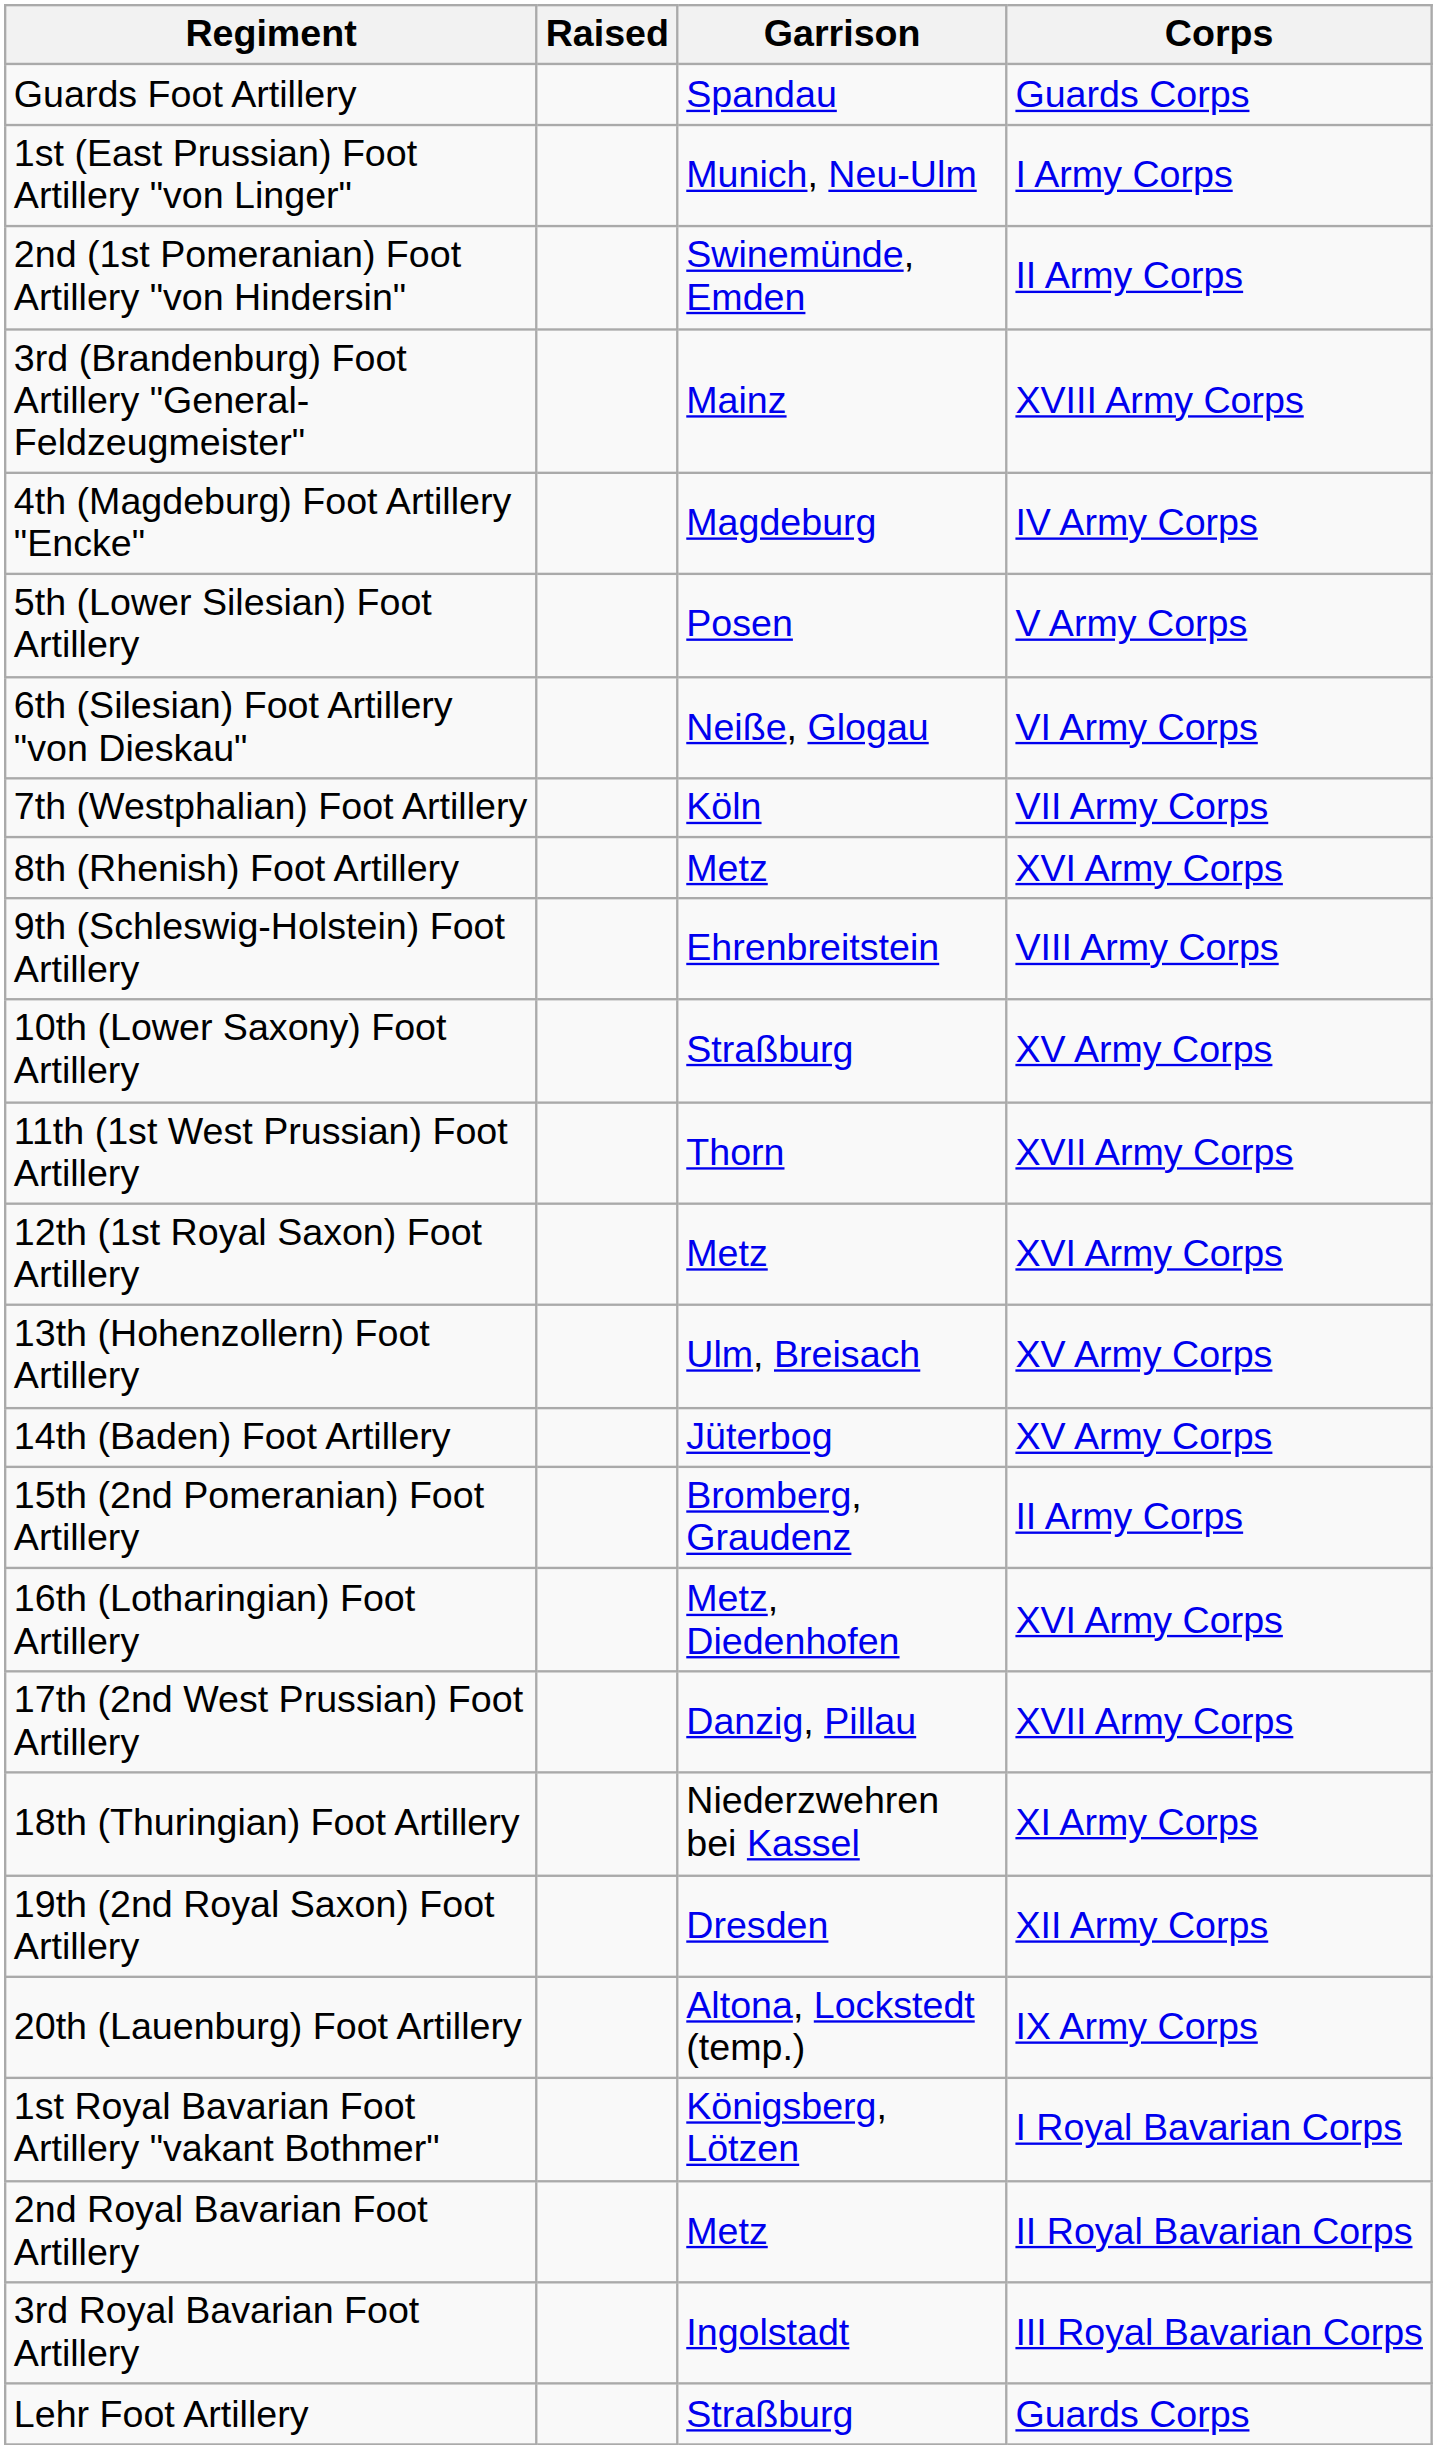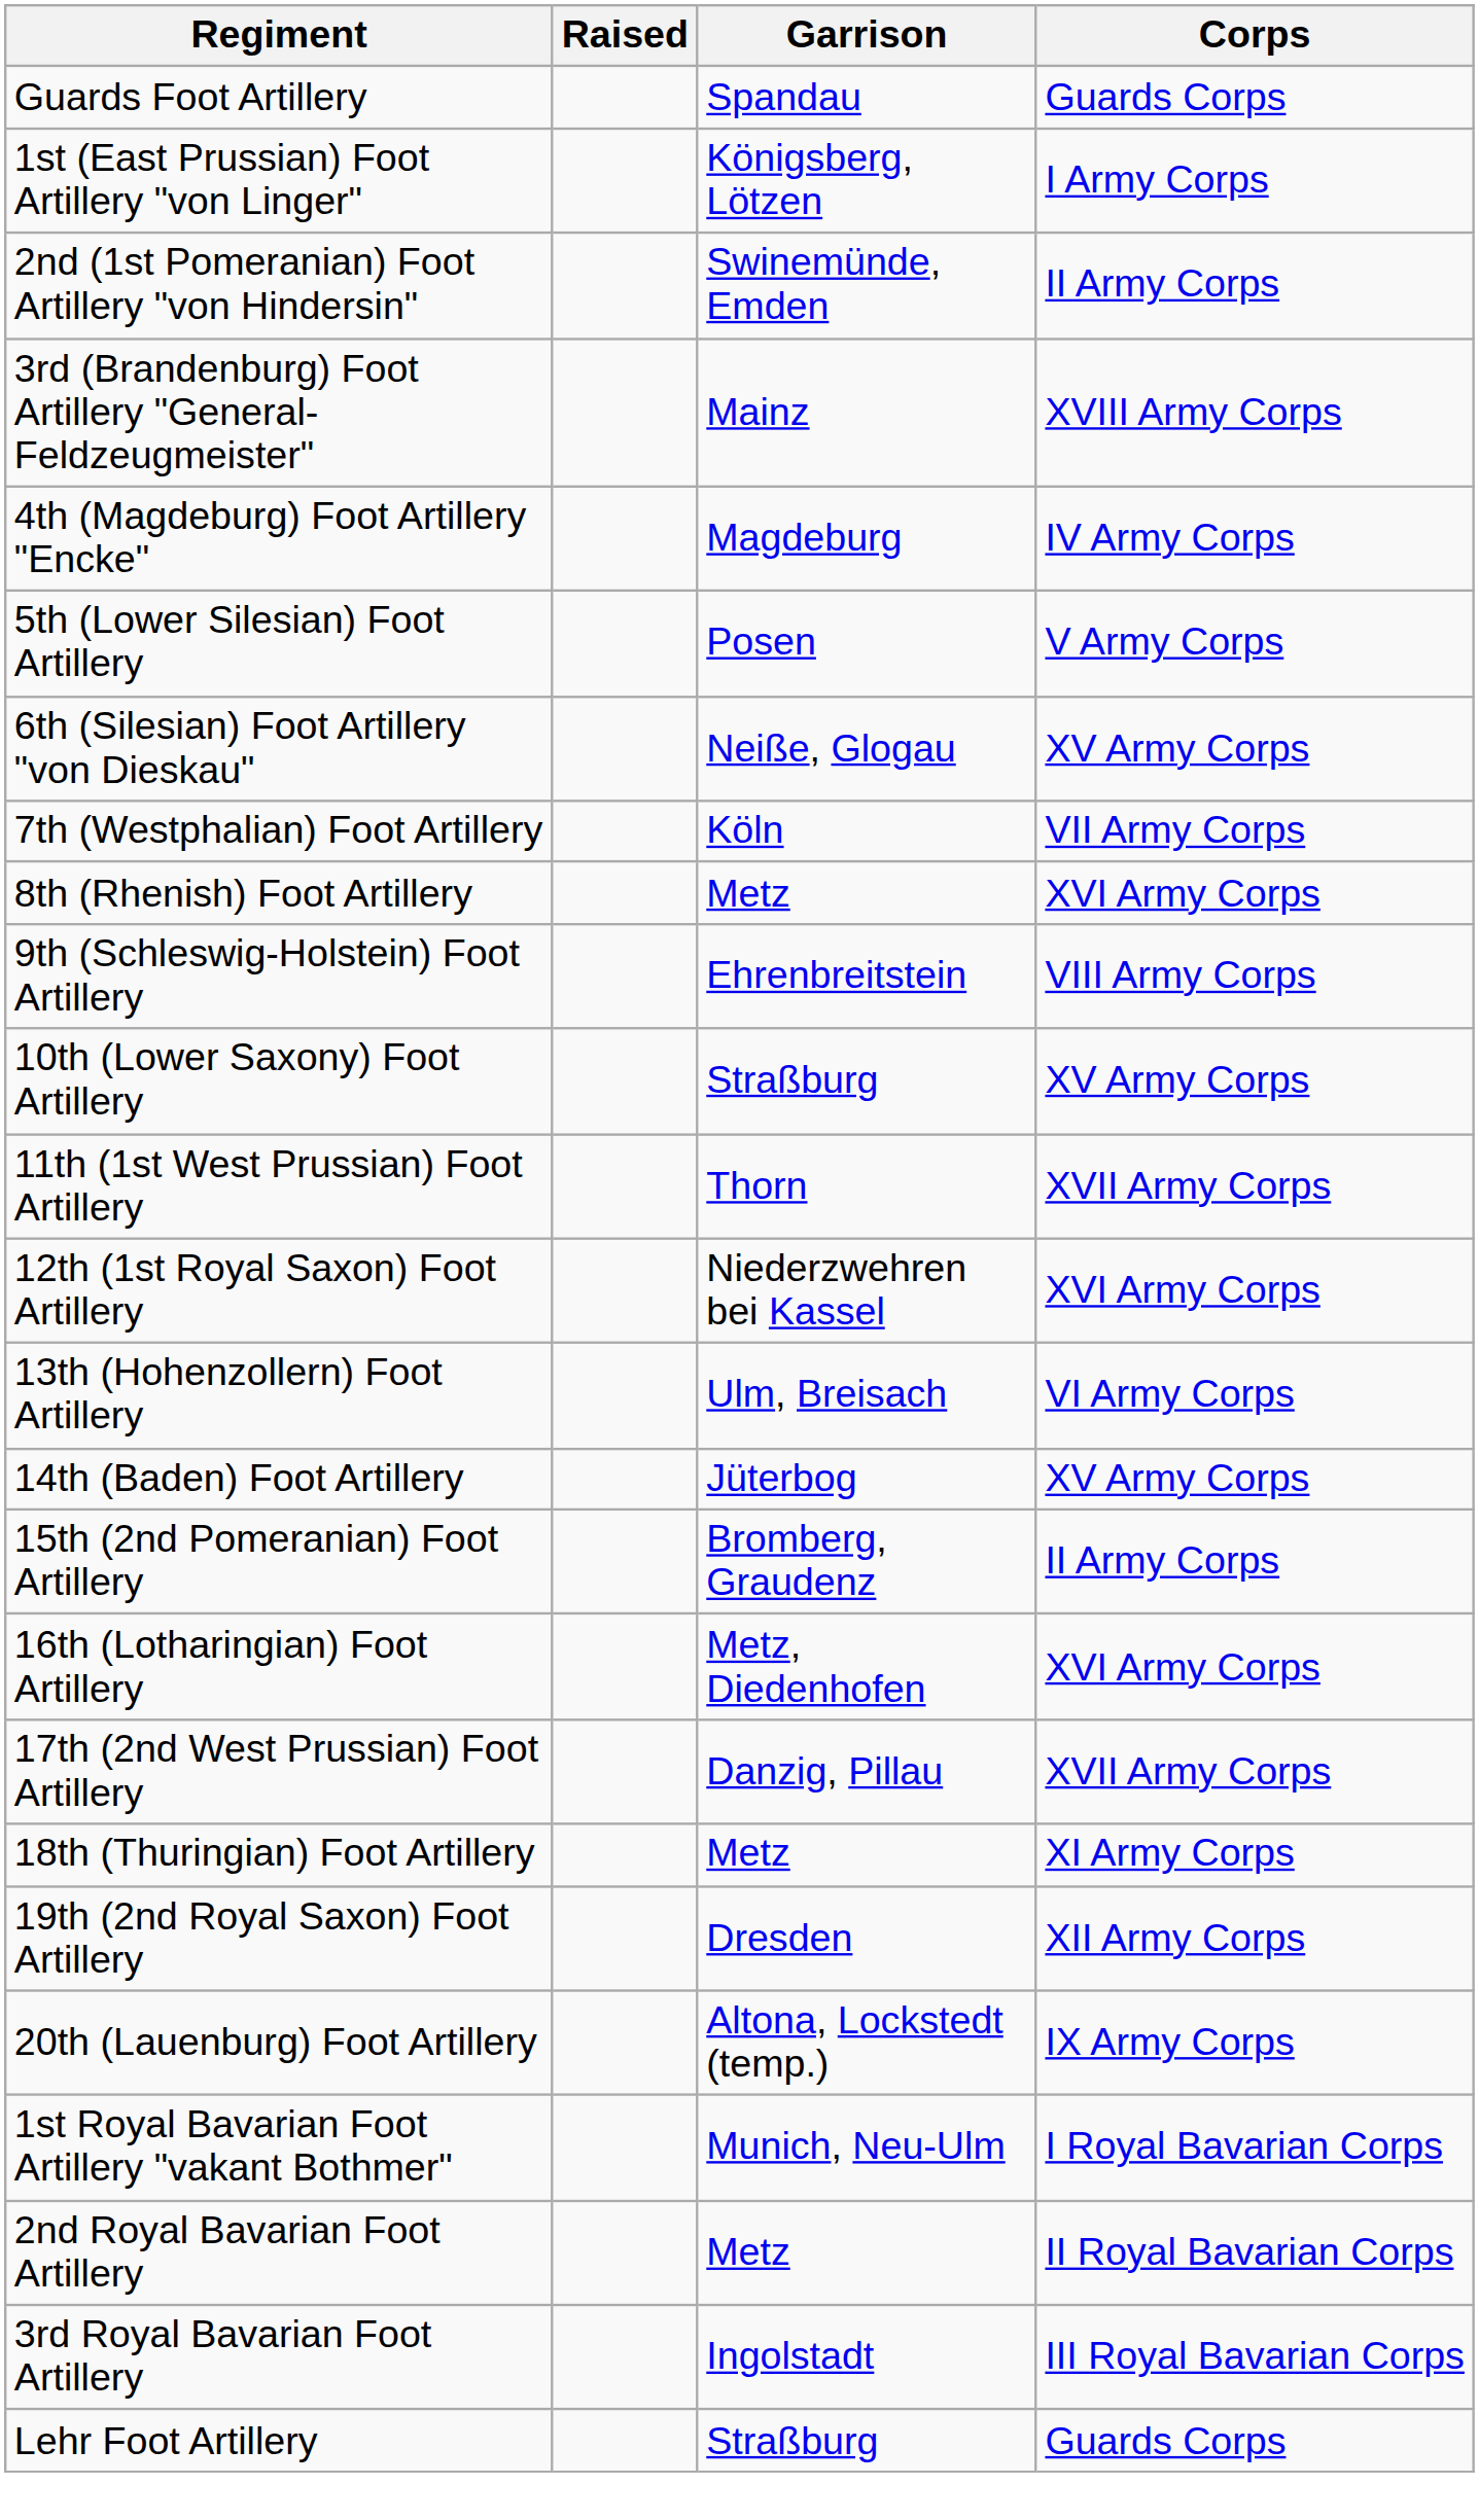 <table class="wikitable sortable">
 <tr>
 <th>Regiment</th>
 <th>Raised</th>
 <th>Garrison</th>
 <th>Corps</th>
 </tr>
 <tr>
 <td>Guards Foot Artillery</td>
 <td></td>
 <td><a href='#'>Spandau</a></td>
 <td><a href='#'>Guards Corps</a></td>
 </tr>
 <tr>
 <td>1st (East Prussian) Foot Artillery "von Linger"</td>
 <td></td>
-<td><a href='#'>Munich</a>, <a href='#'>Neu-Ulm</a></td>
+<td><a href='#'>Königsberg</a>, <a href='#'>Lötzen</a></td>
 <td><a href='#'>I Army Corps</a></td>
 </tr>
 <tr>
 <td>2nd (1st Pomeranian) Foot Artillery "von Hindersin"</td>
 <td></td>
 <td><a href='#'>Swinemünde</a>, <a href='#'>Emden</a></td>
 <td><a href='#'>II Army Corps</a></td>
 </tr>
 <tr>
 <td>3rd (Brandenburg) Foot Artillery "General-Feldzeugmeister"</td>
 <td></td>
 <td><a href='#'>Mainz</a></td>
 <td><a href='#'>XVIII Army Corps</a></td>
 </tr>
 <tr>
 <td>4th (Magdeburg) Foot Artillery "Encke"</td>
 <td></td>
 <td><a href='#'>Magdeburg</a></td>
 <td><a href='#'>IV Army Corps</a></td>
 </tr>
 <tr>
 <td>5th (Lower Silesian) Foot Artillery</td>
 <td></td>
 <td><a href='#'>Posen</a></td>
 <td><a href='#'>V Army Corps</a></td>
 </tr>
 <tr>
 <td>6th (Silesian) Foot Artillery "von Dieskau"</td>
 <td></td>
 <td><a href='#'>Neiße</a>, <a href='#'>Glogau</a></td>
-<td><a href='#'>VI Army Corps</a></td>
+<td><a href='#'>XV Army Corps</a></td>
 </tr>
 <tr>
 <td>7th (Westphalian) Foot Artillery</td>
 <td></td>
 <td><a href='#'>Köln</a></td>
 <td><a href='#'>VII Army Corps</a></td>
 </tr>
 <tr>
 <td>8th (Rhenish) Foot Artillery</td>
 <td></td>
 <td><a href='#'>Metz</a></td>
 <td><a href='#'>XVI Army Corps</a></td>
 </tr>
 <tr>
 <td>9th (Schleswig-Holstein) Foot Artillery</td>
 <td></td>
 <td><a href='#'>Ehrenbreitstein</a></td>
 <td><a href='#'>VIII Army Corps</a></td>
 </tr>
 <tr>
 <td>10th (Lower Saxony) Foot Artillery</td>
 <td></td>
 <td><a href='#'>Straßburg</a></td>
 <td><a href='#'>XV Army Corps</a></td>
 </tr>
 <tr>
 <td>11th (1st West Prussian) Foot Artillery</td>
 <td></td>
 <td><a href='#'>Thorn</a></td>
 <td><a href='#'>XVII Army Corps</a></td>
 </tr>
 <tr>
 <td>12th (1st Royal Saxon) Foot Artillery</td>
 <td></td>
-<td><a href='#'>Metz</a></td>
+<td>Niederzwehren bei <a href='#'>Kassel</a></td>
 <td><a href='#'>XVI Army Corps</a></td>
 </tr>
 <tr>
 <td>13th (Hohenzollern) Foot Artillery</td>
 <td></td>
 <td><a href='#'>Ulm</a>, <a href='#'>Breisach</a></td>
-<td><a href='#'>XV Army Corps</a></td>
+<td><a href='#'>VI Army Corps</a></td>
 </tr>
 <tr>
 <td>14th (Baden) Foot Artillery</td>
 <td></td>
 <td><a href='#'>Jüterbog</a></td>
 <td><a href='#'>XV Army Corps</a></td>
 </tr>
 <tr>
 <td>15th (2nd Pomeranian) Foot Artillery</td>
 <td></td>
 <td><a href='#'>Bromberg</a>, <a href='#'>Graudenz</a></td>
 <td><a href='#'>II Army Corps</a></td>
 </tr>
 <tr>
 <td>16th (Lotharingian) Foot Artillery</td>
 <td></td>
 <td><a href='#'>Metz</a>, <a href='#'>Diedenhofen</a></td>
 <td><a href='#'>XVI Army Corps</a></td>
 </tr>
 <tr>
 <td>17th (2nd West Prussian) Foot Artillery</td>
 <td></td>
 <td><a href='#'>Danzig</a>, <a href='#'>Pillau</a></td>
 <td><a href='#'>XVII Army Corps</a></td>
 </tr>
 <tr>
 <td>18th (Thuringian) Foot Artillery</td>
 <td></td>
-<td>Niederzwehren bei <a href='#'>Kassel</a></td>
+<td><a href='#'>Metz</a></td>
 <td><a href='#'>XI Army Corps</a></td>
 </tr>
 <tr>
 <td>19th (2nd Royal Saxon) Foot Artillery</td>
 <td></td>
 <td><a href='#'>Dresden</a></td>
 <td><a href='#'>XII Army Corps</a></td>
 </tr>
 <tr>
 <td>20th (Lauenburg) Foot Artillery</td>
 <td></td>
 <td><a href='#'>Altona</a>, <a href='#'>Lockstedt</a> (temp.)</td>
 <td><a href='#'>IX Army Corps</a></td>
 </tr>
 <tr>
 <td>1st Royal Bavarian Foot Artillery "vakant Bothmer"</td>
 <td></td>
-<td><a href='#'>Königsberg</a>, <a href='#'>Lötzen</a></td>
+<td><a href='#'>Munich</a>, <a href='#'>Neu-Ulm</a></td>
 <td><a href='#'>I Royal Bavarian Corps</a></td>
 </tr>
 <tr>
 <td>2nd Royal Bavarian Foot Artillery</td>
 <td></td>
 <td><a href='#'>Metz</a></td>
 <td><a href='#'>II Royal Bavarian Corps</a></td>
 </tr>
 <tr>
 <td>3rd Royal Bavarian Foot Artillery</td>
 <td></td>
 <td><a href='#'>Ingolstadt</a></td>
 <td style=white-space:nowrap><a href='#'>III Royal Bavarian Corps</a></td>
 </tr>
 <tr>
 <td>Lehr Foot Artillery</td>
 <td></td>
 <td><a href='#'>Straßburg</a></td>
 <td><a href='#'>Guards Corps</a></td>
 </tr>
 </table>
